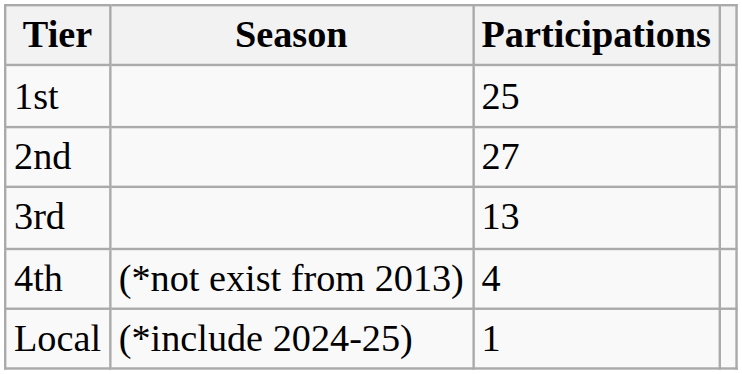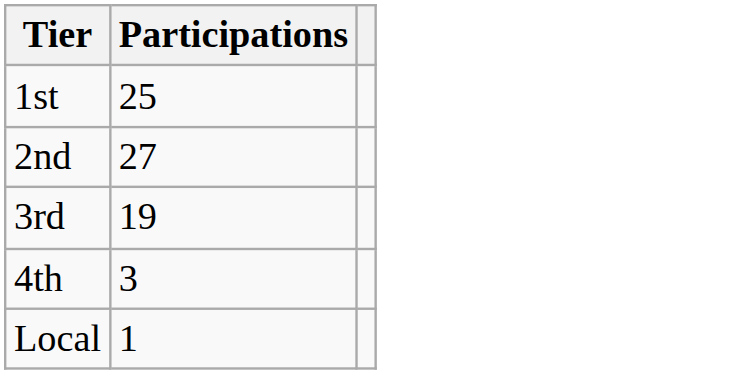 <table class="wikitable">
 <tr>
 <th>Tier</th>
-<th>Season</th>
 <th>Participations</th>
 <th></th>
 </tr>
 <tr>
 <td>1st</td>
-<td></td>
 <td>25</td>
 <td></td>
 </tr>
 <tr>
 <td>2nd</td>
-<td></td>
 <td>27</td>
 <td></td>
 </tr>
 <tr>
 <td>3rd</td>
-<td></td>
-<td>13</td>
+<td>19</td>
 <td></td>
 </tr>
 <tr>
 <td>4th</td>
-<td>(*not exist from 2013)</td>
-<td>4</td>
+<td>3</td>
 <td></td>
 </tr>
 <tr>
 <td>Local</td>
-<td>(*include 2024-25)</td>
 <td>1</td>
 <td></td>
 </tr>
 </table>
